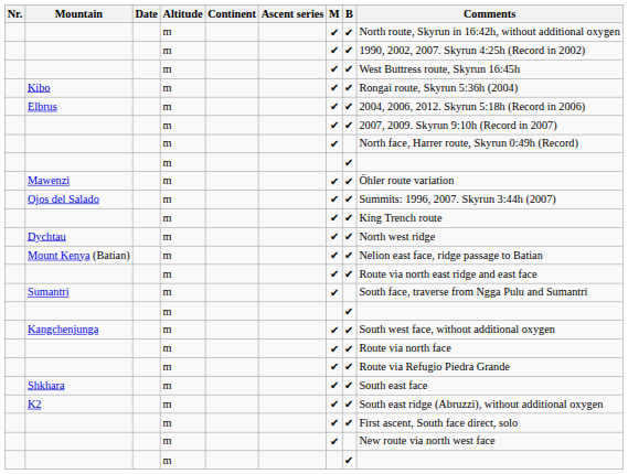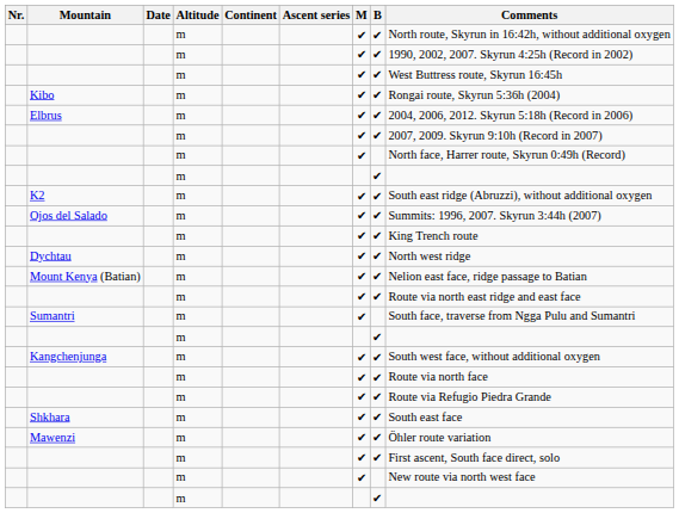 <table class="wikitable sortable">
 <tr style="background:#DCDCDC;">
 <th>Nr.</th>
 <th>Mountain</th>
 <th>Date</th>
 <th>Altitude</th>
 <th>Continent</th>
 <th>Ascent series</th>
 <th>M</th>
 <th>B</th>
 <th class="unsortable">Comments <br></th>
 </tr>
 <tr>
 <td style="text-align:left"></td>
 <td></td>
 <td style="text-align:left"></td>
 <td> m</td>
 <td style="text-align:center"></td>
 <td style="text-align:center"></td>
 <td style="text-align:center">✔</td>
 <td style="text-align:center">✔</td>
 <td>North route, Skyrun in 16:42h, without additional oxygen</td>
 </tr>
 <tr>
 <td style="text-align:left"></td>
 <td></td>
 <td style="text-align:left"></td>
 <td> m</td>
 <td style="text-align:center"></td>
 <td style="text-align:center"></td>
 <td style="text-align:center">✔</td>
 <td style="text-align:center">✔</td>
 <td>1990, 2002, 2007. Skyrun 4:25h (Record in 2002)</td>
 </tr>
 <tr>
 <td style="text-align:left"></td>
 <td></td>
 <td style="text-align:left"></td>
 <td> m</td>
 <td style="text-align:center"></td>
 <td style="text-align:center"></td>
 <td style="text-align:center">✔</td>
 <td style="text-align:center">✔</td>
 <td>West Buttress route, Skyrun 16:45h</td>
 </tr>
 <tr>
 <td style="text-align:left"></td>
 <td><a href='#'>Kibo</a></td>
 <td style="text-align:left"></td>
 <td> m</td>
 <td style="text-align:center"></td>
 <td style="text-align:center"></td>
 <td style="text-align:center">✔</td>
 <td style="text-align:center">✔</td>
 <td>Rongai route, Skyrun 5:36h (2004)</td>
 </tr>
 <tr>
 <td style="text-align:left"></td>
 <td><a href='#'>Elbrus</a></td>
 <td style="text-align:left"></td>
 <td> m</td>
 <td style="text-align:center"></td>
 <td style="text-align:center"></td>
 <td style="text-align:center">✔</td>
 <td style="text-align:center">✔</td>
 <td>2004, 2006, 2012. Skyrun 5:18h (Record in 2006)</td>
 </tr>
 <tr>
 <td style="text-align:left"></td>
 <td></td>
 <td style="text-align:left"></td>
 <td> m</td>
 <td style="text-align:center"></td>
 <td style="text-align:center"></td>
 <td style="text-align:center">✔</td>
 <td style="text-align:center">✔</td>
 <td>2007, 2009. Skyrun 9:10h (Record in 2007)</td>
 </tr>
 <tr>
 <td style="text-align:left"></td>
 <td></td>
 <td style="text-align:left"></td>
 <td> m</td>
 <td style="text-align:center"></td>
 <td style="text-align:center"></td>
 <td style="text-align:center">✔</td>
 <td style="text-align:center"></td>
 <td>North face, Harrer route, Skyrun 0:49h (Record)</td>
 </tr>
 <tr>
 <td style="text-align:left"></td>
 <td></td>
 <td style="text-align:left"></td>
 <td> m</td>
 <td style="text-align:center"></td>
 <td style="text-align:center"></td>
 <td style="text-align:center"></td>
 <td style="text-align:center">✔</td>
 <td></td>
 </tr>
 <tr>
 <td style="text-align:left"></td>
-<td><a href='#'>Mawenzi</a></td>
+<td><a href='#'>K2</a></td>
 <td style="text-align:left"></td>
 <td> m</td>
 <td style="text-align:center"></td>
 <td style="text-align:center"></td>
 <td style="text-align:center">✔</td>
 <td style="text-align:center">✔</td>
-<td>Öhler route variation</td>
+<td>South east ridge (Abruzzi), without additional oxygen</td>
 </tr>
 <tr>
 <td style="text-align:left"></td>
 <td><a href='#'>Ojos del Salado</a></td>
 <td style="text-align:left"></td>
 <td> m</td>
 <td style="text-align:center"></td>
 <td style="text-align:center"></td>
 <td style="text-align:center">✔</td>
 <td style="text-align:center">✔</td>
 <td>Summits: 1996, 2007. Skyrun 3:44h (2007)</td>
 </tr>
 <tr>
 <td style="text-align:left"></td>
 <td></td>
 <td style="text-align:left"></td>
 <td> m</td>
 <td style="text-align:center"></td>
 <td style="text-align:center"></td>
 <td style="text-align:center">✔</td>
 <td style="text-align:center">✔</td>
 <td>King Trench route</td>
 </tr>
 <tr>
 <td style="text-align:left"></td>
 <td><a href='#'>Dychtau</a></td>
 <td style="text-align:left"></td>
 <td> m</td>
 <td style="text-align:center"></td>
 <td style="text-align:center"></td>
 <td style="text-align:center">✔</td>
 <td style="text-align:center">✔</td>
 <td>North west ridge</td>
 </tr>
 <tr>
 <td style="text-align:left"></td>
 <td><a href='#'>Mount Kenya</a> (Batian)</td>
 <td style="text-align:left"></td>
 <td> m</td>
 <td style="text-align:center"></td>
 <td style="text-align:center"></td>
 <td style="text-align:center">✔</td>
 <td style="text-align:center">✔</td>
 <td>Nelion east face, ridge passage to Batian</td>
 </tr>
 <tr>
 <td style="text-align:left"></td>
 <td></td>
 <td style="text-align:left"></td>
 <td> m</td>
 <td style="text-align:center"></td>
 <td style="text-align:center"></td>
 <td style="text-align:center">✔</td>
 <td style="text-align:center">✔</td>
 <td>Route via north east ridge and east face</td>
 </tr>
 <tr>
 <td style="text-align:left"></td>
 <td><a href='#'>Sumantri</a></td>
 <td style="text-align:left"></td>
 <td> m</td>
 <td style="text-align:center"></td>
 <td style="text-align:center"></td>
 <td style="text-align:center">✔</td>
 <td style="text-align:center"></td>
 <td>South face, traverse from Ngga Pulu and Sumantri</td>
 </tr>
 <tr>
 <td style="text-align:left"></td>
 <td></td>
 <td style="text-align:left"></td>
 <td> m</td>
 <td style="text-align:center"></td>
 <td style="text-align:center"></td>
 <td style="text-align:center"></td>
 <td style="text-align:center">✔</td>
 <td></td>
 </tr>
 <tr>
 <td style="text-align:left"></td>
 <td><a href='#'>Kangchenjunga</a></td>
 <td style="text-align:left"></td>
 <td> m</td>
 <td style="text-align:center"></td>
 <td style="text-align:center"></td>
 <td style="text-align:center">✔</td>
 <td style="text-align:center">✔</td>
 <td>South west face, without additional oxygen</td>
 </tr>
 <tr>
 <td style="text-align:left"></td>
 <td></td>
 <td style="text-align:left"></td>
 <td> m</td>
 <td style="text-align:center"></td>
 <td style="text-align:center"></td>
 <td style="text-align:center">✔</td>
 <td style="text-align:center">✔</td>
 <td>Route via north face</td>
 </tr>
 <tr>
 <td style="text-align:left"></td>
 <td></td>
 <td style="text-align:left"></td>
 <td> m</td>
 <td style="text-align:center"></td>
 <td style="text-align:center"></td>
 <td style="text-align:center">✔</td>
 <td style="text-align:center">✔</td>
 <td>Route via Refugio Piedra Grande</td>
 </tr>
 <tr>
 <td style="text-align:left"></td>
 <td><a href='#'>Shkhara</a></td>
 <td style="text-align:left"></td>
 <td> m</td>
 <td style="text-align:center"></td>
 <td style="text-align:center"></td>
 <td style="text-align:center">✔</td>
 <td style="text-align:center">✔</td>
 <td>South east face</td>
 </tr>
 <tr>
 <td style="text-align:left"></td>
-<td><a href='#'>K2</a></td>
+<td><a href='#'>Mawenzi</a></td>
 <td style="text-align:left"></td>
 <td> m</td>
 <td style="text-align:center"></td>
 <td style="text-align:center"></td>
 <td style="text-align:center">✔</td>
 <td style="text-align:center">✔</td>
-<td>South east ridge (Abruzzi), without additional oxygen</td>
+<td>Öhler route variation</td>
 </tr>
 <tr>
 <td style="text-align:left"></td>
 <td></td>
 <td style="text-align:left"></td>
 <td> m</td>
 <td style="text-align:center"></td>
 <td style="text-align:center"></td>
 <td style="text-align:center">✔</td>
 <td style="text-align:center">✔</td>
 <td>First ascent, South face direct, solo</td>
 </tr>
 <tr>
 <td style="text-align:left"></td>
 <td></td>
 <td style="text-align:left"></td>
 <td> m</td>
 <td style="text-align:center"></td>
 <td style="text-align:center"></td>
 <td style="text-align:center">✔</td>
 <td style="text-align:center"></td>
 <td>New route via north west face</td>
 </tr>
 <tr>
 <td style="text-align:left"></td>
 <td></td>
 <td style="text-align:left"></td>
 <td> m</td>
 <td style="text-align:center"></td>
 <td style="text-align:center"></td>
 <td style="text-align:center"></td>
 <td style="text-align:center">✔</td>
 <td></td>
 </tr>
 </table>
